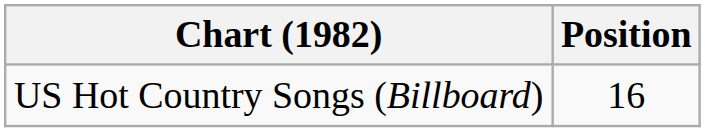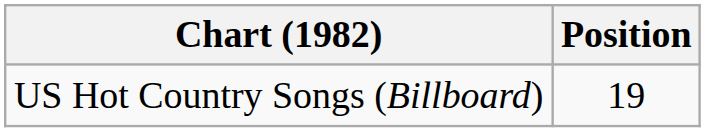 <table class="wikitable">
 <tr>
 <th>Chart (1982)</th>
 <th>Position</th>
 </tr>
 <tr>
 <td>US Hot Country Songs (<em>Billboard</em>)</td>
-<td align="center">16</td>
+<td align="center">19</td>
 </tr>
 </table>
